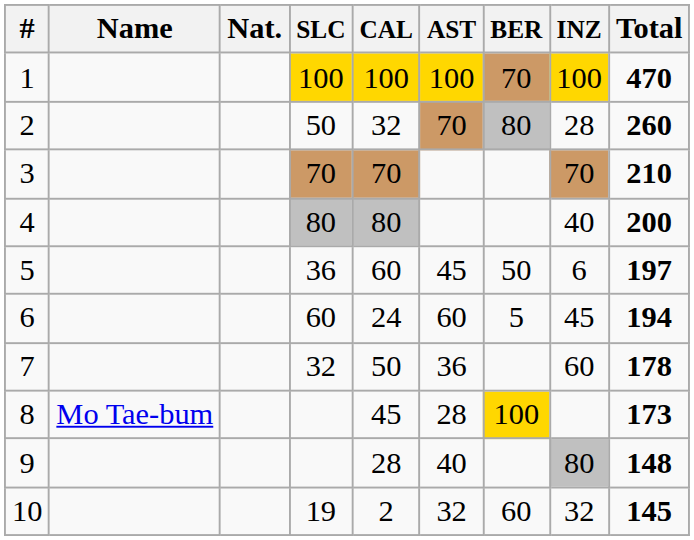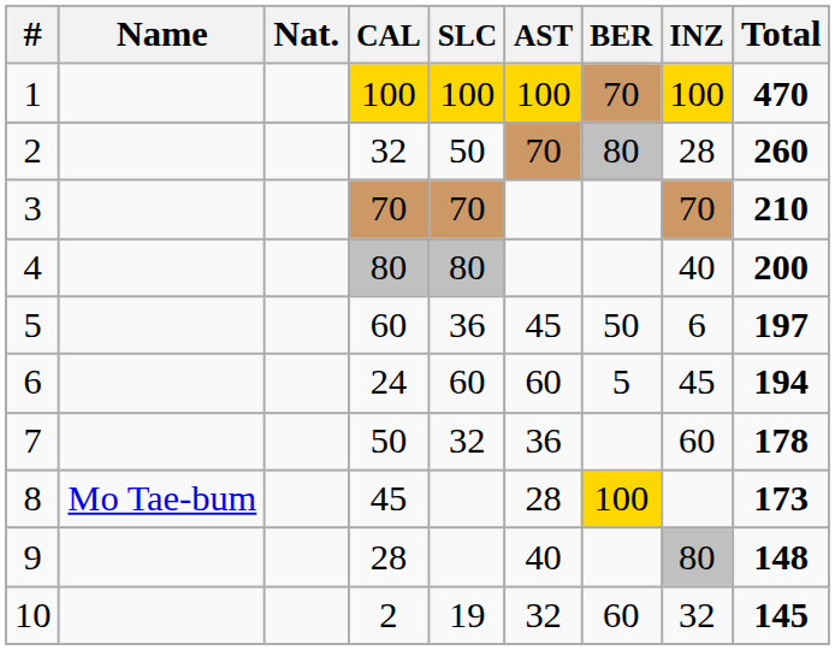 <table class="wikitable sortable" style="text-align:center;">
 <tr>
 <th>#</th>
 <th>Name</th>
 <th>Nat.</th>
+<th><small>CAL</small></th>
 <th><small>SLC</small></th>
-<th><small>CAL</small></th>
 <th><small>AST</small></th>
 <th><small>BER</small></th>
 <th><small>INZ</small></th>
 <th>Total</th>
 </tr>
 <tr>
 <td>1</td>
 <td align=left></td>
 <td></td>
 <td bgcolor=gold>100</td>
 <td bgcolor=gold>100</td>
 <td bgcolor=gold>100</td>
 <td bgcolor=cc9966>70</td>
 <td bgcolor=gold>100</td>
 <td><strong>470</strong></td>
 </tr>
 <tr>
 <td>2</td>
 <td align=left></td>
 <td></td>
+<td>32</td>
 <td>50</td>
-<td>32</td>
 <td bgcolor=cc9966>70</td>
 <td bgcolor=silver>80</td>
 <td>28</td>
 <td><strong>260</strong></td>
 </tr>
 <tr>
 <td>3</td>
 <td align=left></td>
 <td></td>
 <td bgcolor=cc9966>70</td>
 <td bgcolor=cc9966>70</td>
 <td></td>
 <td></td>
 <td bgcolor=cc9966>70</td>
 <td><strong>210</strong></td>
 </tr>
 <tr>
 <td>4</td>
 <td align=left></td>
 <td></td>
 <td bgcolor=silver>80</td>
 <td bgcolor=silver>80</td>
 <td></td>
 <td></td>
 <td>40</td>
 <td><strong>200</strong></td>
 </tr>
 <tr>
 <td>5</td>
 <td align=left></td>
 <td></td>
+<td>60</td>
 <td>36</td>
-<td>60</td>
 <td>45</td>
 <td>50</td>
 <td>6</td>
 <td><strong>197</strong></td>
 </tr>
 <tr>
 <td>6</td>
 <td align=left></td>
 <td></td>
+<td>24</td>
 <td>60</td>
-<td>24</td>
 <td>60</td>
 <td>5</td>
 <td>45</td>
 <td><strong>194</strong></td>
 </tr>
 <tr>
 <td>7</td>
 <td align=left></td>
 <td></td>
+<td>50</td>
 <td>32</td>
-<td>50</td>
 <td>36</td>
 <td></td>
 <td>60</td>
 <td><strong>178</strong></td>
 </tr>
 <tr>
 <td>8</td>
 <td align=left><a href='#'>Mo Tae-bum</a></td>
 <td></td>
+<td>45</td>
 <td></td>
-<td>45</td>
 <td>28</td>
 <td bgcolor=gold>100</td>
 <td></td>
 <td><strong>173</strong></td>
 </tr>
 <tr>
 <td>9</td>
 <td align=left></td>
 <td></td>
+<td>28</td>
 <td></td>
-<td>28</td>
 <td>40</td>
 <td></td>
 <td bgcolor=silver>80</td>
 <td><strong>148</strong></td>
 </tr>
 <tr>
 <td>10</td>
 <td align=left></td>
 <td></td>
+<td>2</td>
 <td>19</td>
-<td>2</td>
 <td>32</td>
 <td>60</td>
 <td>32</td>
 <td><strong>145</strong></td>
 </tr>
 </table>
